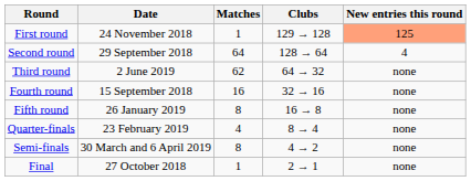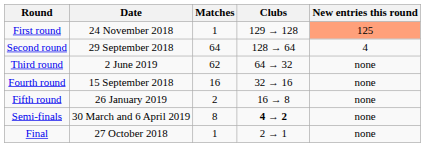 <table class="wikitable">
 <tr>
 <th>Round</th>
 <th>Date</th>
 <th>Matches</th>
 <th width=100>Clubs</th>
 <th>New entries this round</th>
 </tr>
 <tr align=center>
 <td><a href='#'>First round</a></td>
 <td>24 November 2018</td>
 <td>1</td>
 <td>129 → 128</td>
 <td style="background: lightsalmon;">125</td>
 </tr>
 <tr align=center>
 <td><a href='#'>Second round</a></td>
 <td>29 September 2018</td>
 <td>64</td>
 <td>128 → 64</td>
 <td>4</td>
 </tr>
 <tr align=center>
 <td><a href='#'>Third round</a></td>
 <td>2 June 2019</td>
 <td>62</td>
 <td>64 → 32</td>
 <td>none</td>
 </tr>
 <tr align=center>
 <td><a href='#'>Fourth round</a></td>
 <td>15 September 2018</td>
 <td>16</td>
 <td>32 → 16</td>
 <td>none</td>
 </tr>
 <tr align=center>
 <td><a href='#'>Fifth round</a></td>
 <td>26 January 2019</td>
-<td>8</td>
+<td>2</td>
 <td>16 → 8</td>
-<td>none</td>
-</tr>
-<tr align=center>
-<td><a href='#'>Quarter-finals</a></td>
-<td>23 February 2019</td>
-<td>4</td>
-<td>8 → 4</td>
 <td>none</td>
 </tr>
 <tr align=center>
 <td><a href='#'>Semi-finals</a></td>
 <td>30 March and 6 April 2019</td>
 <td>8</td>
-<td>4 → 2</td>
+<td><strong>4 → 2</strong></td>
 <td>none</td>
 </tr>
 <tr align=center>
 <td><a href='#'>Final</a></td>
 <td>27 October 2018</td>
 <td>1</td>
 <td>2 → 1</td>
 <td>none</td>
 </tr>
 </table>
